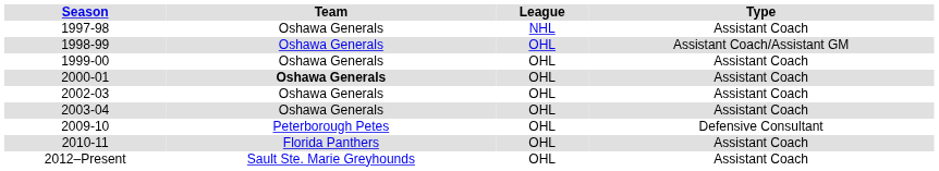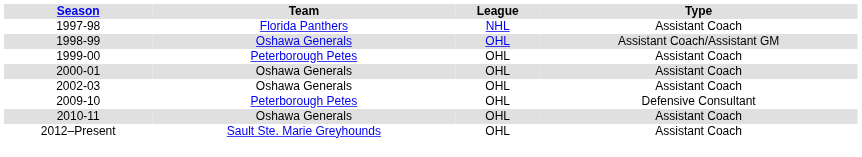 <table border="0" cellpadding="1" cellspacing="0" width="90%" style="text-align:center">
 <tr style="background:#e0e0e0;">
 <th><a href='#'>Season</a></th>
 <th>Team</th>
 <th>League</th>
 <th>Type</th>
 </tr>
 <tr>
 <td>1997-98</td>
-<td>Oshawa Generals</td>
+<td><a href='#'>Florida Panthers</a></td>
 <td><a href='#'>NHL</a></td>
 <td>Assistant Coach</td>
 </tr>
 <tr style="background:#e0e0e0;">
 <td>1998-99</td>
 <td><a href='#'>Oshawa Generals</a></td>
 <td><a href='#'>OHL</a></td>
 <td>Assistant Coach/Assistant GM</td>
 </tr>
 <tr>
 <td>1999-00</td>
-<td>Oshawa Generals</td>
+<td><a href='#'>Peterborough Petes</a></td>
 <td>OHL</td>
 <td>Assistant Coach</td>
 </tr>
 <tr style="background:#e0e0e0;">
 <td>2000-01</td>
-<td><strong>Oshawa Generals</strong></td>
+<td>Oshawa Generals</td>
 <td>OHL</td>
 <td>Assistant Coach</td>
 </tr>
 <tr>
 <td>2002-03</td>
-<td>Oshawa Generals</td>
-<td>OHL</td>
-<td>Assistant Coach</td>
-</tr>
-<tr style="background:#e0e0e0;">
-<td>2003-04</td>
 <td>Oshawa Generals</td>
 <td>OHL</td>
 <td>Assistant Coach</td>
 </tr>
 <tr>
 <td>2009-10</td>
 <td><a href='#'>Peterborough Petes</a></td>
 <td>OHL</td>
 <td>Defensive Consultant</td>
 </tr>
 <tr style="background:#e0e0e0;">
 <td>2010-11</td>
-<td><a href='#'>Florida Panthers</a></td>
+<td>Oshawa Generals</td>
 <td>OHL</td>
 <td>Assistant Coach</td>
 </tr>
 <tr>
 <td>2012–Present</td>
 <td><a href='#'>Sault Ste. Marie Greyhounds</a></td>
 <td>OHL</td>
 <td>Assistant Coach</td>
 </tr>
 <tr>
 </tr>
 </table>
